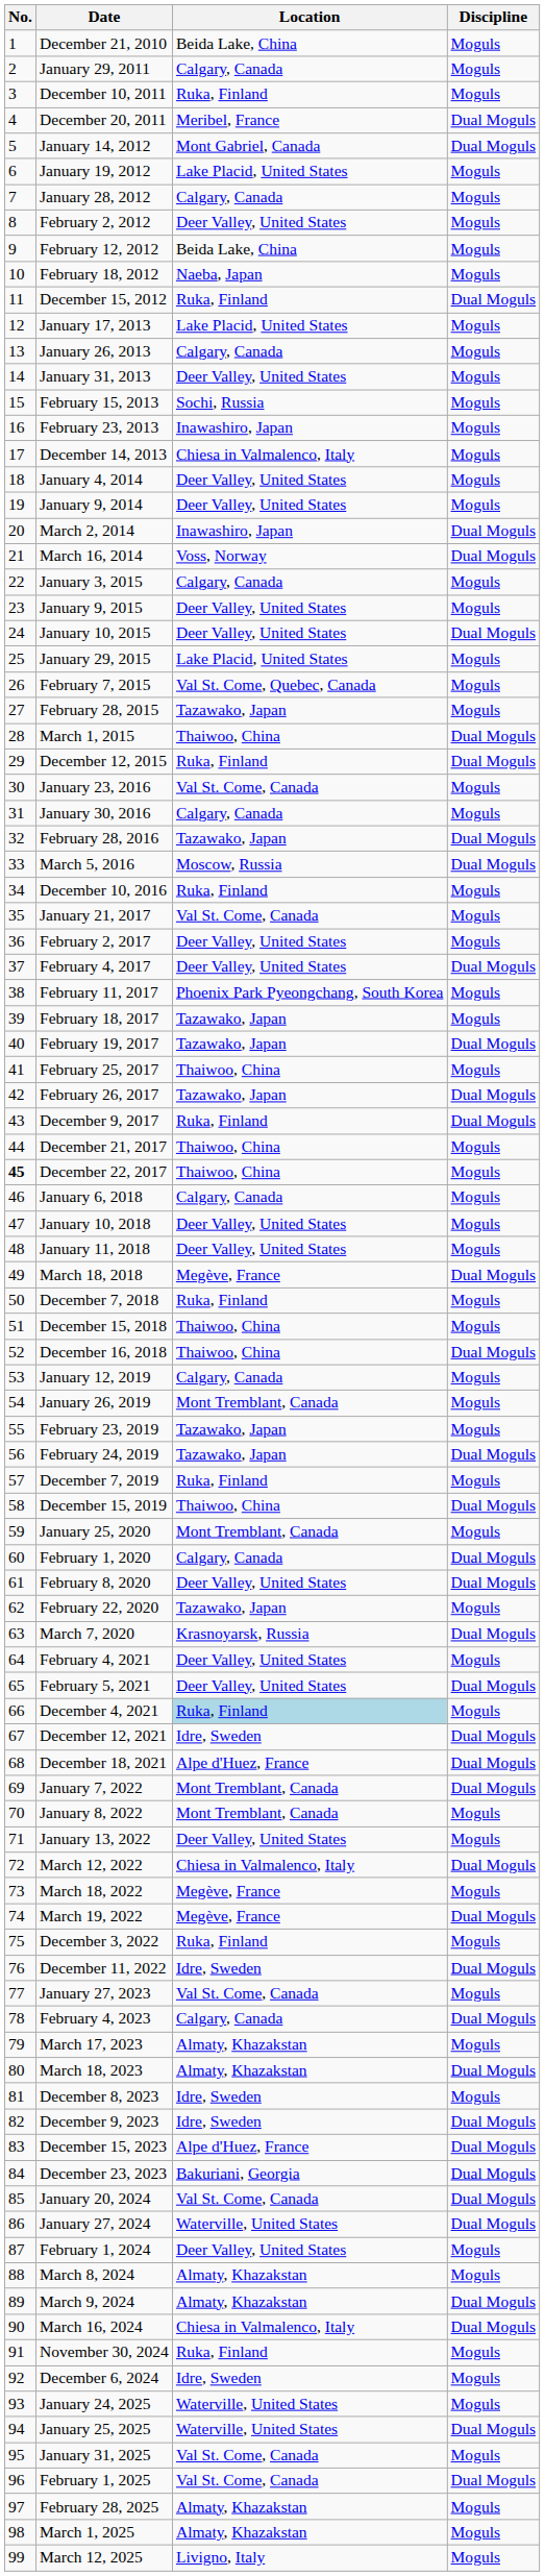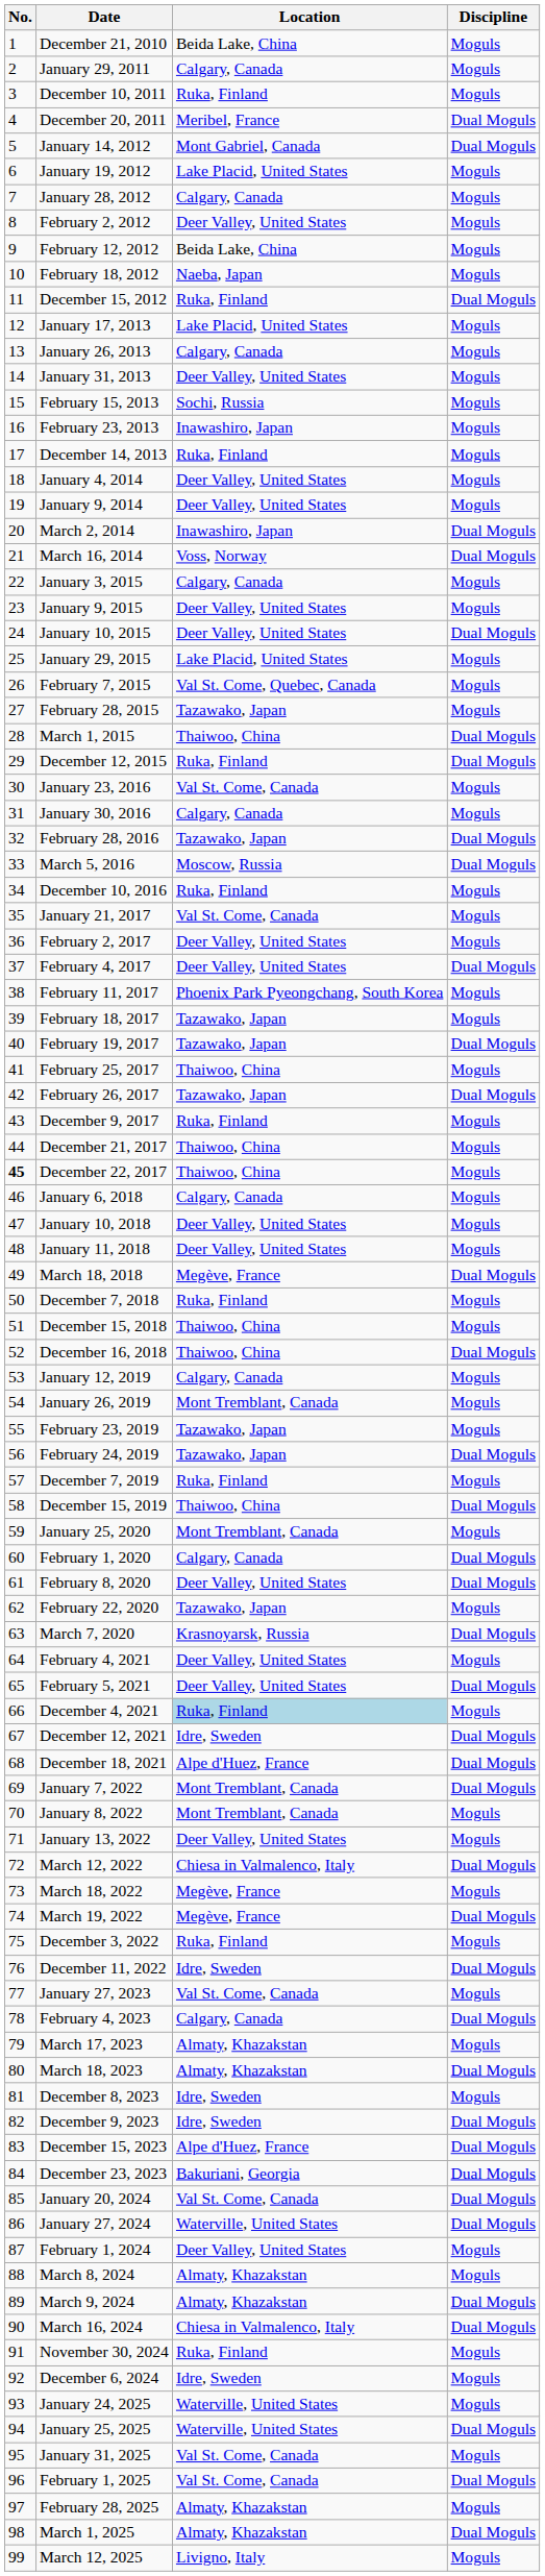 <table class="wikitable sortable">
 <tr>
 <th>No.</th>
 <th>Date</th>
 <th>Location</th>
 <th>Discipline</th>
 </tr>
 <tr>
 <td>1</td>
 <td>December 21, 2010</td>
 <td>Beida Lake, <a href='#'>China</a></td>
 <td><a href='#'>Moguls</a></td>
 </tr>
 <tr>
 <td>2</td>
 <td>January 29, 2011</td>
 <td><a href='#'>Calgary</a>, <a href='#'>Canada</a></td>
 <td><a href='#'>Moguls</a></td>
 </tr>
 <tr>
 <td>3</td>
 <td>December 10, 2011</td>
 <td><a href='#'>Ruka</a>, <a href='#'>Finland</a></td>
 <td><a href='#'>Moguls</a></td>
 </tr>
 <tr>
 <td>4</td>
 <td>December 20, 2011</td>
 <td><a href='#'>Meribel</a>, <a href='#'>France</a></td>
 <td><a href='#'>Dual Moguls</a></td>
 </tr>
 <tr>
 <td>5</td>
 <td>January 14, 2012</td>
 <td><a href='#'>Mont Gabriel</a>, <a href='#'>Canada</a></td>
 <td><a href='#'>Dual Moguls</a></td>
 </tr>
 <tr>
 <td>6</td>
 <td>January 19, 2012</td>
 <td><a href='#'>Lake Placid</a>, <a href='#'>United States</a></td>
 <td><a href='#'>Moguls</a></td>
 </tr>
 <tr>
 <td>7</td>
 <td>January 28, 2012</td>
 <td><a href='#'>Calgary</a>, <a href='#'>Canada</a></td>
 <td><a href='#'>Moguls</a></td>
 </tr>
 <tr>
 <td>8</td>
 <td>February 2, 2012</td>
 <td><a href='#'>Deer Valley</a>, <a href='#'>United States</a></td>
 <td><a href='#'>Moguls</a></td>
 </tr>
 <tr>
 <td>9</td>
 <td>February 12, 2012</td>
 <td>Beida Lake, <a href='#'>China</a></td>
 <td><a href='#'>Moguls</a></td>
 </tr>
 <tr>
 <td>10</td>
 <td>February 18, 2012</td>
 <td><a href='#'>Naeba</a>, <a href='#'>Japan</a></td>
 <td><a href='#'>Moguls</a></td>
 </tr>
 <tr>
 <td>11</td>
 <td>December 15, 2012</td>
 <td><a href='#'>Ruka</a>, <a href='#'>Finland</a></td>
 <td><a href='#'>Dual Moguls</a></td>
 </tr>
 <tr>
 <td>12</td>
 <td>January 17, 2013</td>
 <td><a href='#'>Lake Placid</a>, <a href='#'>United States</a></td>
 <td><a href='#'>Moguls</a></td>
 </tr>
 <tr>
 <td>13</td>
 <td>January 26, 2013</td>
 <td><a href='#'>Calgary</a>, <a href='#'>Canada</a></td>
 <td><a href='#'>Moguls</a></td>
 </tr>
 <tr>
 <td>14</td>
 <td>January 31, 2013</td>
 <td><a href='#'>Deer Valley</a>, <a href='#'>United States</a></td>
 <td><a href='#'>Moguls</a></td>
 </tr>
 <tr>
 <td>15</td>
 <td>February 15, 2013</td>
 <td><a href='#'>Sochi</a>, <a href='#'>Russia</a></td>
 <td><a href='#'>Moguls</a></td>
 </tr>
 <tr>
 <td>16</td>
 <td>February 23, 2013</td>
 <td><a href='#'>Inawashiro</a>, <a href='#'>Japan</a></td>
 <td><a href='#'>Moguls</a></td>
 </tr>
 <tr>
 <td>17</td>
 <td>December 14, 2013</td>
-<td><a href='#'>Chiesa in Valmalenco</a>, <a href='#'>Italy</a></td>
+<td><a href='#'>Ruka</a>, <a href='#'>Finland</a></td>
 <td><a href='#'>Moguls</a></td>
 </tr>
 <tr>
 <td>18</td>
 <td>January 4, 2014</td>
 <td><a href='#'>Deer Valley</a>, <a href='#'>United States</a></td>
 <td><a href='#'>Moguls</a></td>
 </tr>
 <tr>
 <td>19</td>
 <td>January 9, 2014</td>
 <td><a href='#'>Deer Valley</a>, <a href='#'>United States</a></td>
 <td><a href='#'>Moguls</a></td>
 </tr>
 <tr>
 <td>20</td>
 <td>March 2, 2014</td>
 <td><a href='#'>Inawashiro</a>, <a href='#'>Japan</a></td>
 <td><a href='#'>Dual Moguls</a></td>
 </tr>
 <tr>
 <td>21</td>
 <td>March 16, 2014</td>
 <td><a href='#'>Voss</a>, <a href='#'>Norway</a></td>
 <td><a href='#'>Dual Moguls</a></td>
 </tr>
 <tr>
 <td>22</td>
 <td>January 3, 2015</td>
 <td><a href='#'>Calgary</a>, <a href='#'>Canada</a></td>
 <td><a href='#'>Moguls</a></td>
 </tr>
 <tr>
 <td>23</td>
 <td>January 9, 2015</td>
 <td><a href='#'>Deer Valley</a>, <a href='#'>United States</a></td>
 <td><a href='#'>Moguls</a></td>
 </tr>
 <tr>
 <td>24</td>
 <td>January 10, 2015</td>
 <td><a href='#'>Deer Valley</a>, <a href='#'>United States</a></td>
 <td><a href='#'>Dual Moguls</a></td>
 </tr>
 <tr>
 <td>25</td>
 <td>January 29, 2015</td>
 <td><a href='#'>Lake Placid</a>, <a href='#'>United States</a></td>
 <td><a href='#'>Moguls</a></td>
 </tr>
 <tr>
 <td>26</td>
 <td>February 7, 2015</td>
 <td><a href='#'>Val St. Come</a>, <a href='#'>Quebec</a>, <a href='#'>Canada</a></td>
 <td><a href='#'>Moguls</a></td>
 </tr>
 <tr>
 <td>27</td>
 <td>February 28, 2015</td>
 <td><a href='#'>Tazawako</a>, <a href='#'>Japan</a></td>
 <td><a href='#'>Moguls</a></td>
 </tr>
 <tr>
 <td>28</td>
 <td>March 1, 2015</td>
 <td><a href='#'>Thaiwoo</a>, <a href='#'>China</a></td>
 <td><a href='#'>Dual Moguls</a></td>
 </tr>
 <tr>
 <td>29</td>
 <td>December 12, 2015</td>
 <td><a href='#'>Ruka</a>, <a href='#'>Finland</a></td>
 <td><a href='#'>Dual Moguls</a></td>
 </tr>
 <tr>
 <td>30</td>
 <td>January 23, 2016</td>
 <td><a href='#'>Val St. Come</a>, <a href='#'>Canada</a></td>
 <td><a href='#'>Moguls</a></td>
 </tr>
 <tr>
 <td>31</td>
 <td>January 30, 2016</td>
 <td><a href='#'>Calgary</a>, <a href='#'>Canada</a></td>
 <td><a href='#'>Moguls</a></td>
 </tr>
 <tr>
 <td>32</td>
 <td>February 28, 2016</td>
 <td><a href='#'>Tazawako</a>, <a href='#'>Japan</a></td>
 <td><a href='#'>Dual Moguls</a></td>
 </tr>
 <tr>
 <td>33</td>
 <td>March 5, 2016</td>
 <td><a href='#'>Moscow</a>, <a href='#'>Russia</a></td>
 <td><a href='#'>Dual Moguls</a></td>
 </tr>
 <tr>
 <td>34</td>
 <td>December 10, 2016</td>
 <td><a href='#'>Ruka</a>, <a href='#'>Finland</a></td>
 <td><a href='#'>Moguls</a></td>
 </tr>
 <tr>
 <td>35</td>
 <td>January 21, 2017</td>
 <td><a href='#'>Val St. Come</a>, <a href='#'>Canada</a></td>
 <td><a href='#'>Moguls</a></td>
 </tr>
 <tr>
 <td>36</td>
 <td>February 2, 2017</td>
 <td><a href='#'>Deer Valley</a>, <a href='#'>United States</a></td>
 <td><a href='#'>Moguls</a></td>
 </tr>
 <tr>
 <td>37</td>
 <td>February 4, 2017</td>
 <td><a href='#'>Deer Valley</a>, <a href='#'>United States</a></td>
 <td><a href='#'>Dual Moguls</a></td>
 </tr>
 <tr>
 <td>38</td>
 <td>February 11, 2017</td>
 <td><a href='#'>Phoenix Park Pyeongchang</a>, <a href='#'>South Korea</a></td>
 <td><a href='#'>Moguls</a></td>
 </tr>
 <tr>
 <td>39</td>
 <td>February 18, 2017</td>
 <td><a href='#'>Tazawako</a>, <a href='#'>Japan</a></td>
 <td><a href='#'>Moguls</a></td>
 </tr>
 <tr>
 <td>40</td>
 <td>February 19, 2017</td>
 <td><a href='#'>Tazawako</a>, <a href='#'>Japan</a></td>
 <td><a href='#'>Dual Moguls</a></td>
 </tr>
 <tr>
 <td>41</td>
 <td>February 25, 2017</td>
 <td><a href='#'>Thaiwoo</a>, <a href='#'>China</a></td>
 <td><a href='#'>Moguls</a></td>
 </tr>
 <tr>
 <td>42</td>
 <td>February 26, 2017</td>
 <td><a href='#'>Tazawako</a>, <a href='#'>Japan</a></td>
 <td><a href='#'>Dual Moguls</a></td>
 </tr>
 <tr>
 <td>43</td>
 <td>December 9, 2017</td>
 <td><a href='#'>Ruka</a>, <a href='#'>Finland</a></td>
-<td><a href='#'>Dual Moguls</a></td>
+<td><a href='#'>Moguls</a></td>
 </tr>
 <tr>
 <td>44</td>
 <td>December 21, 2017</td>
 <td><a href='#'>Thaiwoo</a>, <a href='#'>China</a></td>
 <td><a href='#'>Moguls</a></td>
 </tr>
 <tr>
 <td><strong>45</strong></td>
 <td>December 22, 2017</td>
 <td><a href='#'>Thaiwoo</a>, <a href='#'>China</a></td>
 <td><a href='#'>Moguls</a></td>
 </tr>
 <tr>
 <td>46</td>
 <td>January 6, 2018</td>
 <td><a href='#'>Calgary</a>, <a href='#'>Canada</a></td>
 <td><a href='#'>Moguls</a></td>
 </tr>
 <tr>
 <td>47</td>
 <td>January 10, 2018</td>
 <td><a href='#'>Deer Valley</a>, <a href='#'>United States</a></td>
 <td><a href='#'>Moguls</a></td>
 </tr>
 <tr>
 <td>48</td>
 <td>January 11, 2018</td>
 <td><a href='#'>Deer Valley</a>, <a href='#'>United States</a></td>
 <td><a href='#'>Moguls</a></td>
 </tr>
 <tr>
 <td>49</td>
 <td>March 18, 2018</td>
 <td><a href='#'>Megève</a>, <a href='#'>France</a></td>
 <td><a href='#'>Dual Moguls</a></td>
 </tr>
 <tr>
 <td>50</td>
 <td>December 7, 2018</td>
 <td><a href='#'>Ruka</a>, <a href='#'>Finland</a></td>
 <td><a href='#'>Moguls</a></td>
 </tr>
 <tr>
 <td>51</td>
 <td>December 15, 2018</td>
 <td><a href='#'>Thaiwoo</a>, <a href='#'>China</a></td>
 <td><a href='#'>Moguls</a></td>
 </tr>
 <tr>
 <td>52</td>
 <td>December 16, 2018</td>
 <td><a href='#'>Thaiwoo</a>, <a href='#'>China</a></td>
 <td><a href='#'>Dual Moguls</a></td>
 </tr>
 <tr>
 <td>53</td>
 <td>January 12, 2019</td>
 <td><a href='#'>Calgary</a>, <a href='#'>Canada</a></td>
 <td><a href='#'>Moguls</a></td>
 </tr>
 <tr>
 <td>54</td>
 <td>January 26, 2019</td>
 <td><a href='#'>Mont Tremblant</a>, <a href='#'>Canada</a></td>
 <td><a href='#'>Moguls</a></td>
 </tr>
 <tr>
 <td>55</td>
 <td>February 23, 2019</td>
 <td><a href='#'>Tazawako</a>, <a href='#'>Japan</a></td>
 <td><a href='#'>Moguls</a></td>
 </tr>
 <tr>
 <td>56</td>
 <td>February 24, 2019</td>
 <td><a href='#'>Tazawako</a>, <a href='#'>Japan</a></td>
 <td><a href='#'>Dual Moguls</a></td>
 </tr>
 <tr>
 <td>57</td>
 <td>December 7, 2019</td>
 <td><a href='#'>Ruka</a>, <a href='#'>Finland</a></td>
 <td><a href='#'>Moguls</a></td>
 </tr>
 <tr>
 <td>58</td>
 <td>December 15, 2019</td>
 <td><a href='#'>Thaiwoo</a>, <a href='#'>China</a></td>
 <td><a href='#'>Dual Moguls</a></td>
 </tr>
 <tr>
 <td>59</td>
 <td>January 25, 2020</td>
 <td><a href='#'>Mont Tremblant</a>, <a href='#'>Canada</a></td>
 <td><a href='#'>Moguls</a></td>
 </tr>
 <tr>
 <td>60</td>
 <td>February 1, 2020</td>
 <td><a href='#'>Calgary</a>, <a href='#'>Canada</a></td>
 <td><a href='#'>Dual Moguls</a></td>
 </tr>
 <tr>
 <td>61</td>
 <td>February 8, 2020</td>
 <td><a href='#'>Deer Valley</a>, <a href='#'>United States</a></td>
 <td><a href='#'>Dual Moguls</a></td>
 </tr>
 <tr>
 <td>62</td>
 <td>February 22, 2020</td>
 <td><a href='#'>Tazawako</a>, <a href='#'>Japan</a></td>
 <td><a href='#'>Moguls</a></td>
 </tr>
 <tr>
 <td>63</td>
 <td>March 7, 2020</td>
 <td><a href='#'>Krasnoyarsk</a>, <a href='#'>Russia</a></td>
 <td><a href='#'>Dual Moguls</a></td>
 </tr>
 <tr>
 <td>64</td>
 <td>February 4, 2021</td>
 <td><a href='#'>Deer Valley</a>, <a href='#'>United States</a></td>
 <td><a href='#'>Moguls</a></td>
 </tr>
 <tr>
 <td>65</td>
 <td>February 5, 2021</td>
 <td><a href='#'>Deer Valley</a>, <a href='#'>United States</a></td>
 <td><a href='#'>Dual Moguls</a></td>
 </tr>
 <tr>
 <td>66</td>
 <td>December 4, 2021</td>
 <td style="background: lightblue;"><a href='#'>Ruka</a>, <a href='#'>Finland</a></td>
 <td><a href='#'>Moguls</a></td>
 </tr>
 <tr>
 <td>67</td>
 <td>December 12, 2021</td>
 <td><a href='#'>Idre</a>, <a href='#'>Sweden</a></td>
 <td><a href='#'>Dual Moguls</a></td>
 </tr>
 <tr>
 <td>68</td>
 <td>December 18, 2021</td>
 <td><a href='#'>Alpe d'Huez</a>, <a href='#'>France</a></td>
 <td><a href='#'>Dual Moguls</a></td>
 </tr>
 <tr>
 <td>69</td>
 <td>January 7, 2022</td>
 <td><a href='#'>Mont Tremblant</a>, <a href='#'>Canada</a></td>
 <td><a href='#'>Dual Moguls</a></td>
 </tr>
 <tr>
 <td>70</td>
 <td>January 8, 2022</td>
 <td><a href='#'>Mont Tremblant</a>, <a href='#'>Canada</a></td>
 <td><a href='#'>Moguls</a></td>
 </tr>
 <tr>
 <td>71</td>
 <td>January 13, 2022</td>
 <td><a href='#'>Deer Valley</a>, <a href='#'>United States</a></td>
 <td><a href='#'>Moguls</a></td>
 </tr>
 <tr>
 <td>72</td>
 <td>March 12, 2022</td>
 <td><a href='#'>Chiesa in Valmalenco</a>, <a href='#'>Italy</a></td>
 <td><a href='#'>Dual Moguls</a></td>
 </tr>
 <tr>
 <td>73</td>
 <td>March 18, 2022</td>
 <td><a href='#'>Megève</a>, <a href='#'>France</a></td>
 <td><a href='#'>Moguls</a></td>
 </tr>
 <tr>
 <td>74</td>
 <td>March 19, 2022</td>
 <td><a href='#'>Megève</a>, <a href='#'>France</a></td>
 <td><a href='#'>Dual Moguls</a></td>
 </tr>
 <tr>
 <td>75</td>
 <td>December 3, 2022</td>
 <td><a href='#'>Ruka</a>, <a href='#'>Finland</a></td>
 <td><a href='#'>Moguls</a></td>
 </tr>
 <tr>
 <td>76</td>
 <td>December 11, 2022</td>
 <td><a href='#'>Idre</a>, <a href='#'>Sweden</a></td>
 <td><a href='#'>Dual Moguls</a></td>
 </tr>
 <tr>
 <td>77</td>
 <td>January 27, 2023</td>
 <td><a href='#'>Val St. Come</a>, <a href='#'>Canada</a></td>
 <td><a href='#'>Moguls</a></td>
 </tr>
 <tr>
 <td>78</td>
 <td>February 4, 2023</td>
 <td><a href='#'>Calgary</a>, <a href='#'>Canada</a></td>
 <td><a href='#'>Dual Moguls</a></td>
 </tr>
 <tr>
 <td>79</td>
 <td>March 17, 2023</td>
 <td><a href='#'>Almaty</a>, <a href='#'>Khazakstan</a></td>
 <td><a href='#'>Moguls</a></td>
 </tr>
 <tr>
 <td>80</td>
 <td>March 18, 2023</td>
 <td><a href='#'>Almaty</a>, <a href='#'>Khazakstan</a></td>
 <td><a href='#'>Dual Moguls</a></td>
 </tr>
 <tr>
 <td>81</td>
 <td>December 8, 2023</td>
 <td><a href='#'>Idre</a>, <a href='#'>Sweden</a></td>
 <td><a href='#'>Moguls</a></td>
 </tr>
 <tr>
 <td>82</td>
 <td>December 9, 2023</td>
 <td><a href='#'>Idre</a>, <a href='#'>Sweden</a></td>
 <td><a href='#'>Dual Moguls</a></td>
 </tr>
 <tr>
 <td>83</td>
 <td>December 15, 2023</td>
 <td><a href='#'>Alpe d'Huez</a>, <a href='#'>France</a></td>
 <td><a href='#'>Dual Moguls</a></td>
 </tr>
 <tr>
 <td>84</td>
 <td>December 23, 2023</td>
 <td><a href='#'>Bakuriani</a>, <a href='#'>Georgia</a></td>
 <td><a href='#'>Dual Moguls</a></td>
 </tr>
 <tr>
 <td>85</td>
 <td>January 20, 2024</td>
 <td><a href='#'>Val St. Come</a>, <a href='#'>Canada</a></td>
 <td><a href='#'>Dual Moguls</a></td>
 </tr>
 <tr>
 <td>86</td>
 <td>January 27, 2024</td>
 <td><a href='#'>Waterville</a>, <a href='#'>United States</a></td>
 <td><a href='#'>Dual Moguls</a></td>
 </tr>
 <tr>
 <td>87</td>
 <td>February 1, 2024</td>
 <td><a href='#'>Deer Valley</a>, <a href='#'>United States</a></td>
 <td><a href='#'>Moguls</a></td>
 </tr>
 <tr>
 <td>88</td>
 <td>March 8, 2024</td>
 <td><a href='#'>Almaty</a>, <a href='#'>Khazakstan</a></td>
 <td><a href='#'>Moguls</a></td>
 </tr>
 <tr>
 <td>89</td>
 <td>March 9, 2024</td>
 <td><a href='#'>Almaty</a>, <a href='#'>Khazakstan</a></td>
 <td><a href='#'>Dual Moguls</a></td>
 </tr>
 <tr>
 <td>90</td>
 <td>March 16, 2024</td>
 <td><a href='#'>Chiesa in Valmalenco</a>, <a href='#'>Italy</a></td>
 <td><a href='#'>Dual Moguls</a></td>
 </tr>
 <tr>
 <td>91</td>
 <td>November 30, 2024</td>
 <td><a href='#'>Ruka</a>, <a href='#'>Finland</a></td>
 <td><a href='#'>Moguls</a></td>
 </tr>
 <tr>
 <td>92</td>
 <td>December 6, 2024</td>
 <td><a href='#'>Idre</a>, <a href='#'>Sweden</a></td>
 <td><a href='#'>Moguls</a></td>
 </tr>
 <tr>
 <td>93</td>
 <td>January 24, 2025</td>
 <td><a href='#'>Waterville</a>, <a href='#'>United States</a></td>
 <td><a href='#'>Moguls</a></td>
 </tr>
 <tr>
 <td>94</td>
 <td>January 25, 2025</td>
 <td><a href='#'>Waterville</a>, <a href='#'>United States</a></td>
 <td><a href='#'>Dual Moguls</a></td>
 </tr>
 <tr>
 <td>95</td>
 <td>January 31, 2025</td>
 <td><a href='#'>Val St. Come</a>, <a href='#'>Canada</a></td>
 <td><a href='#'>Moguls</a></td>
 </tr>
 <tr>
 <td>96</td>
 <td>February 1, 2025</td>
 <td><a href='#'>Val St. Come</a>, <a href='#'>Canada</a></td>
 <td><a href='#'>Dual Moguls</a></td>
 </tr>
 <tr>
 <td>97</td>
 <td>February 28, 2025</td>
 <td><a href='#'>Almaty</a>, <a href='#'>Khazakstan</a></td>
 <td><a href='#'>Moguls</a></td>
 </tr>
 <tr>
 <td>98</td>
 <td>March 1, 2025</td>
 <td><a href='#'>Almaty</a>, <a href='#'>Khazakstan</a></td>
-<td><a href='#'>Moguls</a></td>
+<td><a href='#'>Dual Moguls</a></td>
 </tr>
 <tr>
 <td>99</td>
 <td>March 12, 2025</td>
 <td><a href='#'>Livigno</a>, <a href='#'>Italy</a></td>
 <td><a href='#'>Moguls</a></td>
 </tr>
 </table>
